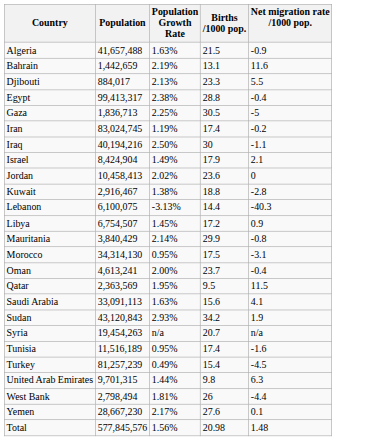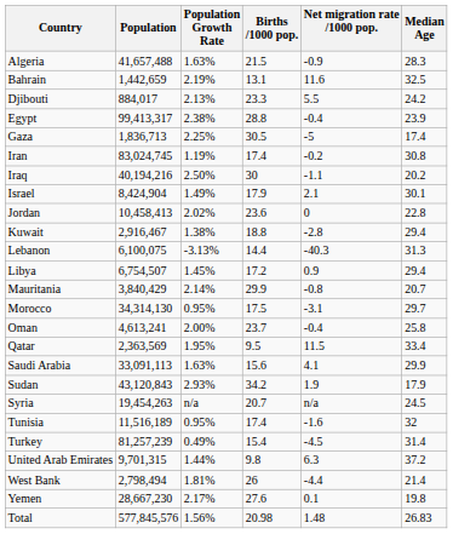 <table class="wikitable sortable">
 <tr>
 <th>Country</th>
 <th>Population</th>
 <th>Population<br>Growth<br>Rate</th>
 <th>Births<br>/1000 pop.</th>
 <th>Net migration rate<br>/1000 pop.<br><br></th>
+<th>Median<br>Age</th>
 </tr>
 <tr>
 <td>Algeria</td>
 <td>41,657,488</td>
 <td>1.63%</td>
 <td>21.5</td>
 <td>-0.9</td>
+<td>28.3</td>
 </tr>
 <tr>
 <td>Bahrain</td>
 <td>1,442,659</td>
 <td>2.19%</td>
 <td>13.1</td>
 <td>11.6</td>
+<td>32.5</td>
 </tr>
 <tr>
 <td>Djibouti</td>
 <td>884,017</td>
 <td>2.13%</td>
 <td>23.3</td>
 <td>5.5</td>
+<td>24.2</td>
 </tr>
 <tr>
 <td>Egypt</td>
 <td>99,413,317</td>
 <td>2.38%</td>
 <td>28.8</td>
 <td>-0.4</td>
+<td>23.9</td>
 </tr>
 <tr>
 <td>Gaza</td>
 <td>1,836,713</td>
 <td>2.25%</td>
 <td>30.5</td>
 <td>-5</td>
+<td>17.4</td>
 </tr>
 <tr>
 <td>Iran</td>
 <td>83,024,745</td>
 <td>1.19%</td>
 <td>17.4</td>
 <td>-0.2</td>
+<td>30.8</td>
 </tr>
 <tr>
 <td>Iraq</td>
 <td>40,194,216</td>
 <td>2.50%</td>
 <td>30</td>
 <td>-1.1</td>
+<td>20.2</td>
 </tr>
 <tr>
 <td>Israel</td>
 <td>8,424,904</td>
 <td>1.49%</td>
 <td>17.9</td>
 <td>2.1</td>
+<td>30.1</td>
 </tr>
 <tr>
 <td>Jordan</td>
 <td>10,458,413</td>
 <td>2.02%</td>
 <td>23.6</td>
 <td>0</td>
+<td>22.8</td>
 </tr>
 <tr>
 <td>Kuwait</td>
 <td>2,916,467</td>
 <td>1.38%</td>
 <td>18.8</td>
 <td>-2.8</td>
+<td>29.4</td>
 </tr>
 <tr>
 <td>Lebanon</td>
 <td>6,100,075</td>
 <td>-3.13%</td>
 <td>14.4</td>
 <td>-40.3</td>
+<td>31.3</td>
 </tr>
 <tr>
 <td>Libya</td>
 <td>6,754,507</td>
 <td>1.45%</td>
 <td>17.2</td>
 <td>0.9</td>
+<td>29.4</td>
 </tr>
 <tr>
 <td>Mauritania</td>
 <td>3,840,429</td>
 <td>2.14%</td>
 <td>29.9</td>
 <td>-0.8</td>
+<td>20.7</td>
 </tr>
 <tr>
 <td>Morocco</td>
 <td>34,314,130</td>
 <td>0.95%</td>
 <td>17.5</td>
 <td>-3.1</td>
+<td>29.7</td>
 </tr>
 <tr>
 <td>Oman</td>
 <td>4,613,241</td>
 <td>2.00%</td>
 <td>23.7</td>
 <td>-0.4</td>
+<td>25.8</td>
 </tr>
 <tr>
 <td>Qatar</td>
 <td>2,363,569</td>
 <td>1.95%</td>
 <td>9.5</td>
 <td>11.5</td>
+<td>33.4</td>
 </tr>
 <tr>
 <td>Saudi Arabia</td>
 <td>33,091,113</td>
 <td>1.63%</td>
 <td>15.6</td>
 <td>4.1</td>
+<td>29.9</td>
 </tr>
 <tr>
 <td>Sudan</td>
 <td>43,120,843</td>
 <td>2.93%</td>
 <td>34.2</td>
 <td>1.9</td>
+<td>17.9</td>
 </tr>
 <tr>
 <td>Syria</td>
 <td>19,454,263</td>
 <td>n/a</td>
 <td>20.7</td>
 <td>n/a</td>
+<td>24.5</td>
 </tr>
 <tr>
 <td>Tunisia</td>
 <td>11,516,189</td>
 <td>0.95%</td>
 <td>17.4</td>
 <td>-1.6</td>
+<td>32</td>
 </tr>
 <tr>
 <td>Turkey</td>
 <td>81,257,239</td>
 <td>0.49%</td>
 <td>15.4</td>
 <td>-4.5</td>
+<td>31.4</td>
 </tr>
 <tr>
 <td>United Arab Emirates</td>
 <td>9,701,315</td>
 <td>1.44%</td>
 <td>9.8</td>
 <td>6.3</td>
+<td>37.2</td>
 </tr>
 <tr>
 <td>West Bank</td>
 <td>2,798,494</td>
 <td>1.81%</td>
 <td>26</td>
 <td>-4.4</td>
+<td>21.4</td>
 </tr>
 <tr>
 <td>Yemen</td>
 <td>28,667,230</td>
 <td>2.17%</td>
 <td>27.6</td>
 <td>0.1</td>
+<td>19.8</td>
 </tr>
 <tr>
 <td>Total</td>
 <td>577,845,576</td>
 <td>1.56%</td>
 <td>20.98</td>
 <td>1.48</td>
+<td>26.83</td>
 </tr>
 </table>
